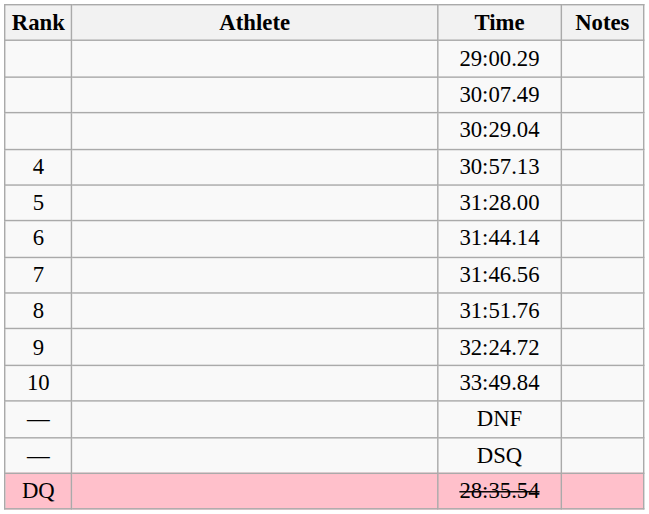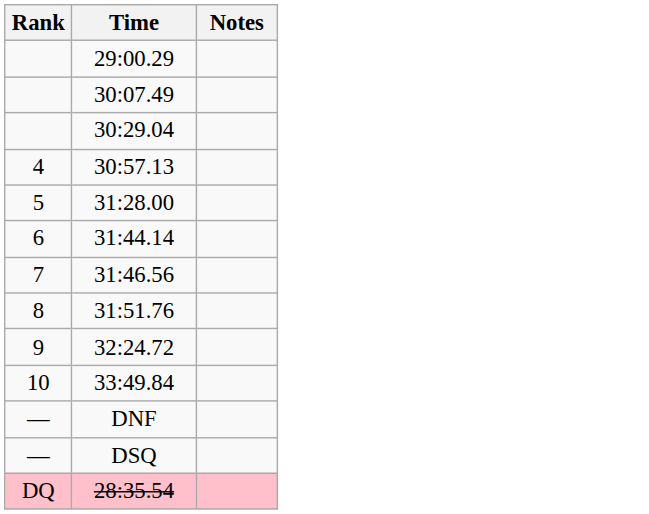 <table class="wikitable" style="text-align:center">
 <tr>
 <th width=40>Rank</th>
-<th width=250>Athlete</th>
 <th width=80>Time</th>
 <th width=50>Notes</th>
 </tr>
 <tr>
 <td></td>
-<td align=left></td>
 <td>29:00.29</td>
 <td></td>
 </tr>
 <tr>
 <td></td>
-<td align=left></td>
 <td>30:07.49</td>
 <td></td>
 </tr>
 <tr>
 <td></td>
-<td align=left></td>
 <td>30:29.04</td>
 <td></td>
 </tr>
 <tr>
 <td>4</td>
-<td align=left></td>
 <td>30:57.13</td>
 <td></td>
 </tr>
 <tr>
 <td>5</td>
-<td align=left></td>
 <td>31:28.00</td>
 <td></td>
 </tr>
 <tr>
 <td>6</td>
-<td align=left></td>
 <td>31:44.14</td>
 <td></td>
 </tr>
 <tr>
 <td>7</td>
-<td align=left></td>
 <td>31:46.56</td>
 <td></td>
 </tr>
 <tr>
 <td>8</td>
-<td align=left></td>
 <td>31:51.76</td>
 <td></td>
 </tr>
 <tr>
 <td>9</td>
-<td align=left></td>
 <td>32:24.72</td>
 <td></td>
 </tr>
 <tr>
 <td>10</td>
-<td align=left></td>
 <td>33:49.84</td>
 <td></td>
 </tr>
 <tr>
 <td>—</td>
-<td align=left></td>
 <td>DNF</td>
 <td></td>
 </tr>
 <tr>
 <td>—</td>
-<td align=left></td>
 <td>DSQ</td>
 <td></td>
 </tr>
 <tr bgcolor=pink>
 <td>DQ</td>
-<td align=left></td>
 <td><s>28:35.54</s></td>
 <td></td>
 </tr>
 </table>
